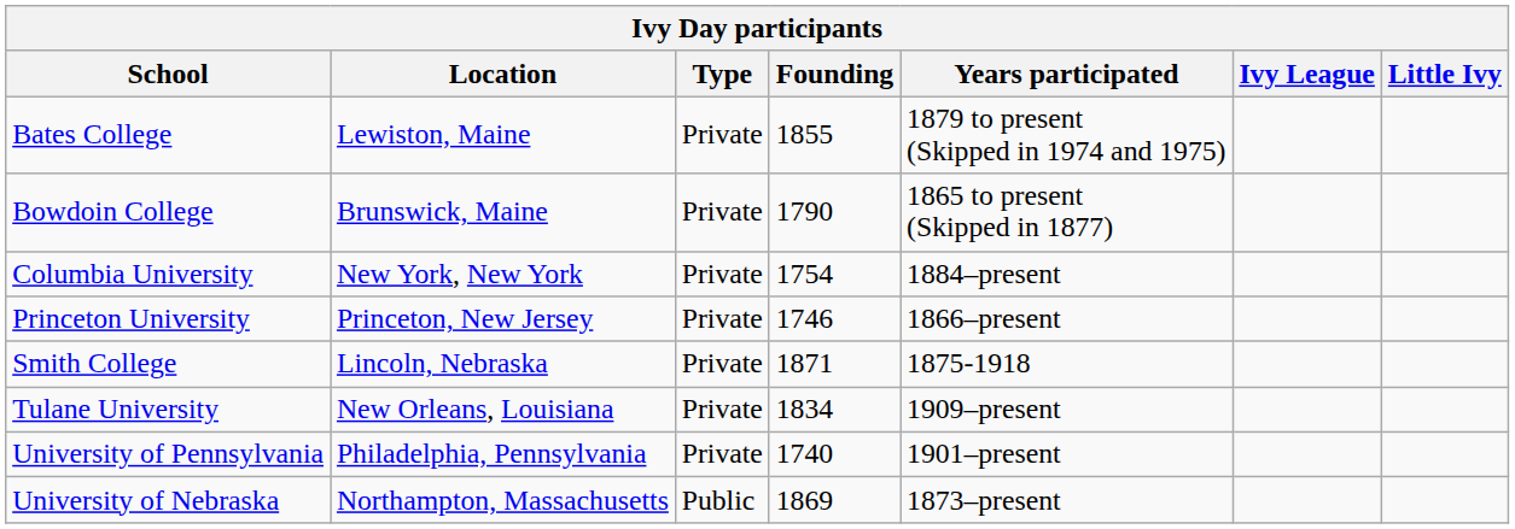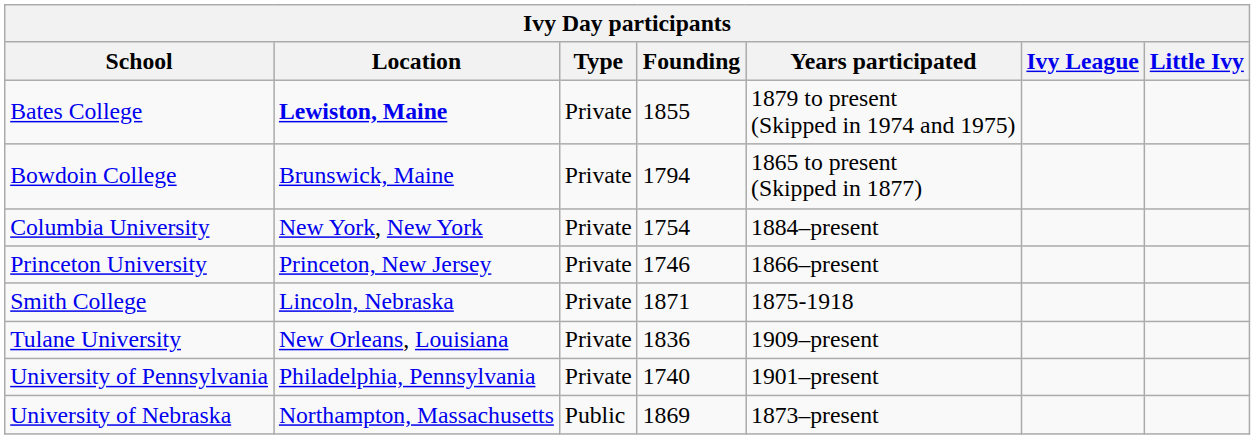 <table class="wikitable">
 <tr>
 <th colspan="7">Ivy Day participants</th>
 </tr>
 <tr>
 <th>School</th>
 <th>Location</th>
 <th>Type</th>
 <th>Founding</th>
 <th>Years participated</th>
 <th><a href='#'>Ivy League</a></th>
 <th><a href='#'>Little Ivy</a></th>
 </tr>
 <tr>
 <td><a href='#'>Bates College</a></td>
-<td><a href='#'>Lewiston, Maine</a></td>
+<td><strong><a href='#'>Lewiston, Maine</a></strong></td>
 <td>Private</td>
 <td>1855</td>
 <td>1879 to present<br>(Skipped in 1974 and 1975)</td>
 <td></td>
 <td></td>
 </tr>
 <tr>
 <td><a href='#'>Bowdoin College</a></td>
 <td><a href='#'>Brunswick, Maine</a></td>
 <td>Private</td>
-<td>1790</td>
+<td>1794</td>
 <td>1865 to present<br>(Skipped in 1877)</td>
 <td></td>
 <td></td>
 </tr>
 <tr>
 <td><a href='#'>Columbia University</a></td>
 <td><a href='#'>New York</a>, <a href='#'>New York</a></td>
 <td>Private</td>
 <td>1754</td>
 <td>1884–present</td>
 <td></td>
 <td></td>
 </tr>
 <tr>
 <td><a href='#'>Princeton University</a></td>
 <td><a href='#'>Princeton, New Jersey</a></td>
 <td>Private</td>
 <td>1746</td>
 <td>1866–present</td>
 <td></td>
 <td></td>
 </tr>
 <tr>
 <td><a href='#'>Smith College</a></td>
 <td><a href='#'>Lincoln, Nebraska</a></td>
 <td>Private</td>
 <td>1871</td>
 <td>1875-1918</td>
 <td></td>
 <td></td>
 </tr>
 <tr>
 <td><a href='#'>Tulane University</a></td>
 <td><a href='#'>New Orleans</a>, <a href='#'>Louisiana</a></td>
 <td>Private</td>
-<td>1834</td>
+<td>1836</td>
 <td>1909–present</td>
 <td></td>
 <td></td>
 </tr>
 <tr>
 <td><a href='#'>University of Pennsylvania</a></td>
 <td><a href='#'>Philadelphia, Pennsylvania</a></td>
 <td>Private</td>
 <td>1740</td>
 <td>1901–present</td>
 <td></td>
 <td></td>
 </tr>
 <tr>
 <td><a href='#'>University of Nebraska</a></td>
 <td><a href='#'>Northampton, Massachusetts</a></td>
 <td>Public</td>
 <td>1869</td>
 <td>1873–present</td>
 <td></td>
 <td></td>
 </tr>
 </table>
